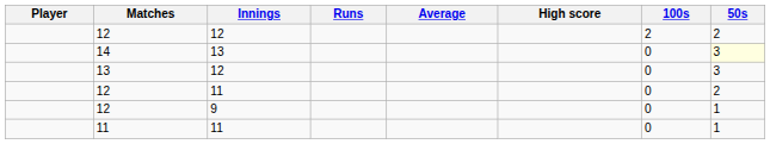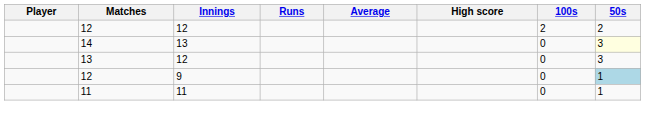 <table class="wikitable sortable" style="width:80%;">
 <tr>
 <th>Player</th>
 <th>Matches</th>
 <th><a href='#'>Innings</a></th>
 <th><a href='#'>Runs</a></th>
 <th><a href='#'>Average</a></th>
 <th>High score</th>
 <th><a href='#'>100s</a></th>
 <th><a href='#'>50s</a></th>
 </tr>
 <tr>
 <td></td>
 <td>12</td>
 <td>12</td>
 <td></td>
 <td></td>
 <td></td>
 <td>2</td>
 <td>2</td>
 </tr>
 <tr>
 <td></td>
 <td>14</td>
 <td>13</td>
 <td></td>
 <td></td>
 <td></td>
 <td>0</td>
 <td style="background: lightyellow;">3</td>
 </tr>
 <tr>
 <td></td>
 <td>13</td>
 <td>12</td>
 <td></td>
 <td></td>
 <td></td>
 <td>0</td>
 <td>3</td>
 </tr>
 <tr>
 <td></td>
 <td>12</td>
-<td>11</td>
-<td></td>
-<td></td>
-<td></td>
-<td>0</td>
-<td>2</td>
-</tr>
-<tr>
-<td></td>
-<td>12</td>
 <td>9</td>
 <td></td>
 <td></td>
 <td></td>
 <td>0</td>
-<td>1</td>
+<td style="background: lightblue;">1</td>
 </tr>
 <tr>
 <td></td>
 <td>11</td>
 <td>11</td>
 <td></td>
 <td></td>
 <td></td>
 <td>0</td>
 <td>1</td>
 </tr>
 </table>
